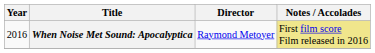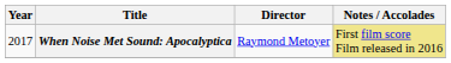 <table class="wikitable sortable">
 <tr>
 <th>Year</th>
 <th>Title</th>
 <th>Director</th>
 <th>Notes / Accolades</th>
 </tr>
 <tr>
-<td>2016</td>
+<td>2017</td>
 <th><em>When Noise Met Sound: Apocalyptica</em></th>
 <td><a href='#'>Raymond Metoyer</a></td>
 <td style="background: khaki;">First <a href='#'>film score</a><br>Film released in 2016</td>
 </tr>
 <tr>
 </tr>
 </table>
